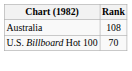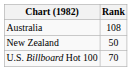 <table class="wikitable sortable">
 <tr>
 <th align="left">Chart (1982)</th>
 <th style="text-align:center;">Rank</th>
 </tr>
 <tr>
 <td>Australia</td>
 <td style="text-align:center;">108</td>
 </tr>
 <tr>
+<td>New Zealand</td>
+<td style="text-align:center;">50</td>
+</tr>
+<tr>
 <td>U.S. <em>Billboard</em> Hot 100</td>
 <td style="text-align:center;">70</td>
 </tr>
 </table>
